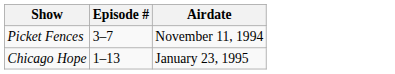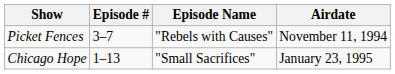 <table class="wikitable">
 <tr>
 <th>Show</th>
 <th>Episode #</th>
+<th>Episode Name</th>
 <th>Airdate</th>
 </tr>
 <tr>
 <td><em>Picket Fences</em></td>
 <td>3–7</td>
+<td>"Rebels with Causes"</td>
 <td>November 11, 1994</td>
 </tr>
 <tr>
 <td><em>Chicago Hope</em></td>
 <td>1–13</td>
+<td>"Small Sacrifices"</td>
 <td>January 23, 1995</td>
 </tr>
 </table>
